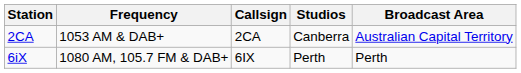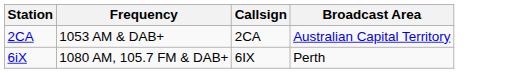 <table class="wikitable">
 <tr>
 <th>Station</th>
 <th>Frequency</th>
 <th>Callsign</th>
-<th>Studios</th>
 <th>Broadcast Area</th>
 </tr>
 <tr>
 <td><a href='#'>2CA</a></td>
 <td>1053 AM & DAB+</td>
 <td>2CA</td>
-<td>Canberra</td>
 <td><a href='#'>Australian Capital Territory</a></td>
 </tr>
 <tr>
 <td><a href='#'>6iX</a></td>
 <td>1080 AM, 105.7 FM & DAB+</td>
 <td>6IX</td>
 <td>Perth</td>
-<td>Perth</td>
 </tr>
 </table>
